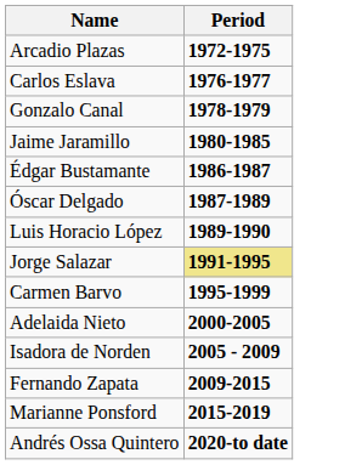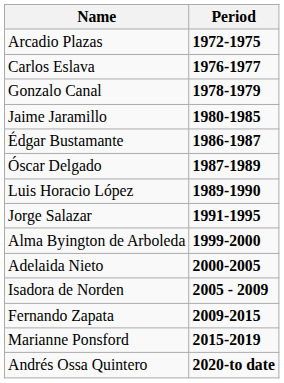 <table class="wikitable">
 <tr>
 <th>Name</th>
 <th>Period</th>
 </tr>
 <tr>
 <td>Arcadio Plazas</td>
 <td><strong>1972-1975</strong></td>
 </tr>
 <tr>
 <td>Carlos Eslava</td>
 <td><strong>1976-1977</strong></td>
 </tr>
 <tr>
 <td>Gonzalo Canal</td>
 <td><strong>1978-1979</strong></td>
 </tr>
 <tr>
 <td>Jaime Jaramillo</td>
 <td><strong>1980-1985</strong></td>
 </tr>
 <tr>
 <td>Édgar Bustamante</td>
 <td><strong>1986-1987</strong></td>
 </tr>
 <tr>
 <td>Óscar Delgado</td>
 <td><strong>1987-1989</strong></td>
 </tr>
 <tr>
 <td>Luis Horacio López</td>
 <td><strong>1989-1990</strong></td>
 </tr>
 <tr>
 <td>Jorge Salazar</td>
-<td style="background: khaki;"><strong>1991-1995</strong></td>
+<td><strong>1991-1995</strong></td>
 </tr>
 <tr>
-<td>Carmen Barvo</td>
-<td><strong>1995-1999</strong></td>
+<td>Alma Byington de Arboleda</td>
+<td><strong>1999-2000</strong></td>
 </tr>
 <tr>
 <td>Adelaida Nieto</td>
 <td><strong>2000-2005</strong></td>
 </tr>
 <tr>
 <td>Isadora de Norden</td>
 <td><strong>2005 - 2009</strong></td>
 </tr>
 <tr>
 <td>Fernando Zapata</td>
 <td><strong>2009-2015</strong></td>
 </tr>
 <tr>
 <td>Marianne Ponsford</td>
 <td><strong>2015-2019</strong></td>
 </tr>
 <tr>
 <td>Andrés Ossa Quintero</td>
 <td><strong>2020-to date</strong></td>
 </tr>
 </table>
